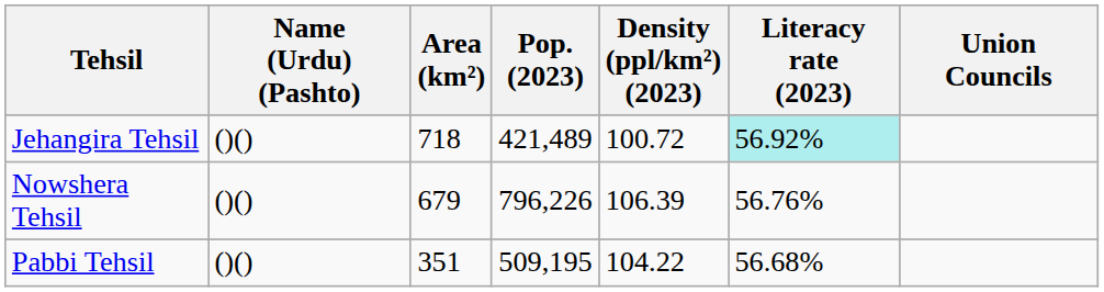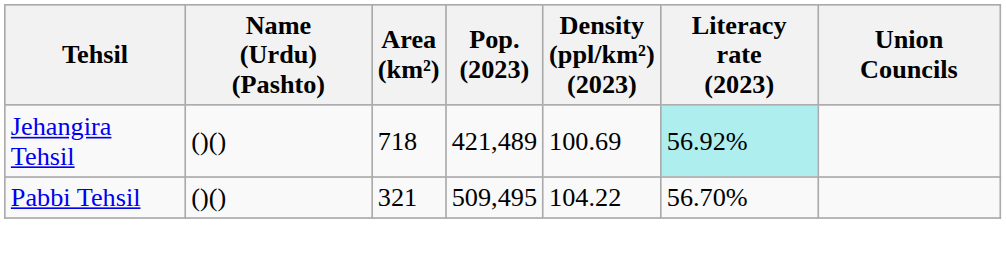 <table class="wikitable sortable static-row-numbers static-row-header-hash">
 <tr>
 <th>Tehsil</th>
 <th>Name<br>(Urdu) (Pashto)</th>
 <th>Area<br>(km²)</th>
 <th>Pop.<br>(2023)</th>
 <th>Density<br>(ppl/km²)<br>(2023)</th>
 <th>Literacy rate<br>(2023)</th>
 <th>Union Councils</th>
 </tr>
 <tr>
 <td><a href='#'>Jehangira Tehsil</a></td>
 <td>()()</td>
 <td>718</td>
 <td>421,489</td>
-<td>100.72</td>
+<td>100.69</td>
 <td style="background: paleturquoise;">56.92%</td>
-<td></td>
-</tr>
-<tr>
-<td><a href='#'>Nowshera Tehsil</a></td>
-<td>()()</td>
-<td>679</td>
-<td>796,226</td>
-<td>106.39</td>
-<td>56.76%</td>
 <td></td>
 </tr>
 <tr>
 <td><a href='#'>Pabbi Tehsil</a></td>
 <td>()()</td>
-<td>351</td>
-<td>509,195</td>
+<td>321</td>
+<td>509,495</td>
 <td>104.22</td>
-<td>56.68%</td>
+<td>56.70%</td>
 <td></td>
 </tr>
 </table>
